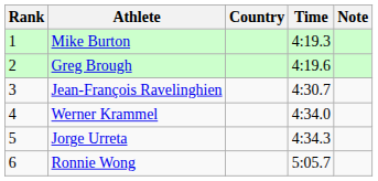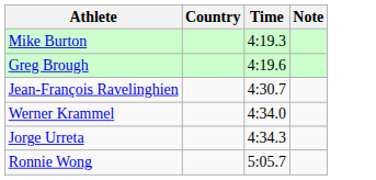 <table class="wikitable sortable">
 <tr>
-<th>Rank</th>
 <th>Athlete</th>
 <th>Country</th>
 <th>Time</th>
 <th>Note</th>
 </tr>
 <tr bgcolor=#CCFFCC>
-<td>1</td>
 <td><a href='#'>Mike Burton</a></td>
 <td></td>
 <td>4:19.3</td>
 <td></td>
 </tr>
 <tr bgcolor=#CCFFCC>
-<td>2</td>
 <td><a href='#'>Greg Brough</a></td>
 <td></td>
 <td>4:19.6</td>
 <td></td>
 </tr>
 <tr>
-<td>3</td>
 <td><a href='#'>Jean-François Ravelinghien</a></td>
 <td></td>
 <td>4:30.7</td>
 <td></td>
 </tr>
 <tr>
-<td>4</td>
 <td><a href='#'>Werner Krammel</a></td>
 <td></td>
 <td>4:34.0</td>
 <td></td>
 </tr>
 <tr>
-<td>5</td>
 <td><a href='#'>Jorge Urreta</a></td>
 <td></td>
 <td>4:34.3</td>
 <td></td>
 </tr>
 <tr>
-<td>6</td>
 <td><a href='#'>Ronnie Wong</a></td>
 <td></td>
 <td>5:05.7</td>
 <td></td>
 </tr>
 </table>
